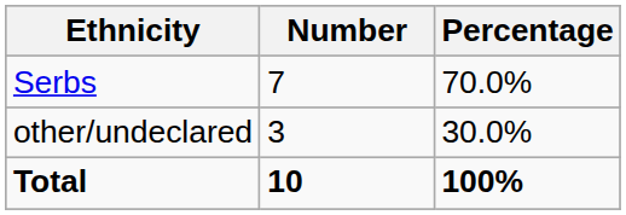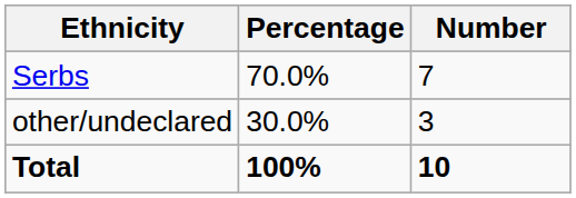 <table class="wikitable">
 <tr>
 <th width="100px">Ethnicity</th>
+<th width="80px">Percentage</th>
 <th width="80px">Number</th>
-<th width="80px">Percentage</th>
 </tr>
 <tr>
 <td><a href='#'>Serbs</a></td>
+<td>70.0%</td>
 <td>7</td>
-<td>70.0%</td>
 </tr>
 <tr>
 <td>other/undeclared</td>
+<td>30.0%</td>
 <td>3</td>
-<td>30.0%</td>
 </tr>
 <tr>
 <td><strong>Total</strong></td>
+<td><strong>100%</strong></td>
 <td><strong>10</strong></td>
-<td><strong>100%</strong></td>
 </tr>
 </table>
